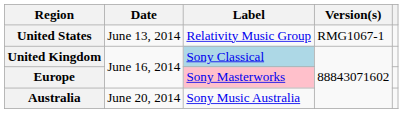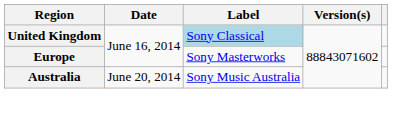 <table class="wikitable plainrowheaders">
 <tr>
 <th scope="col">Region</th>
 <th scope="col">Date</th>
 <th scope="col">Label</th>
 <th scope="col">Version(s)</th>
 <th scope="col"></th>
-</tr>
-<tr>
-<th scope="row">United States</th>
-<td>June 13, 2014</td>
-<td><a href='#'>Relativity Music Group</a></td>
-<td>RMG1067-1</td>
-<td></td>
 </tr>
 <tr>
 <th scope="row">United Kingdom</th>
 <td rowspan="2">June 16, 2014</td>
 <td style="background: lightblue;"><a href='#'>Sony Classical</a></td>
 <td rowspan="3">88843071602</td>
 <td></td>
 </tr>
 <tr>
 <th scope="row">Europe</th>
-<td style="background: pink;"><a href='#'>Sony Masterworks</a></td>
+<td><a href='#'>Sony Masterworks</a></td>
 <td></td>
 </tr>
 <tr>
 <th scope="row">Australia</th>
 <td>June 20, 2014</td>
 <td><a href='#'>Sony Music Australia</a></td>
 <td></td>
 </tr>
 </table>
